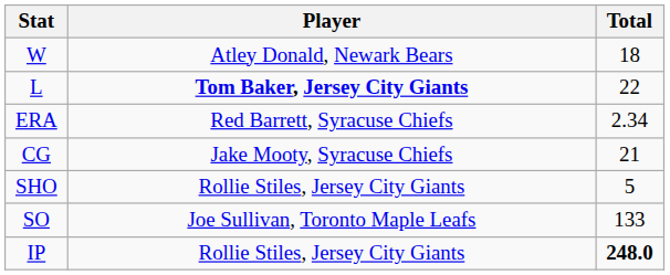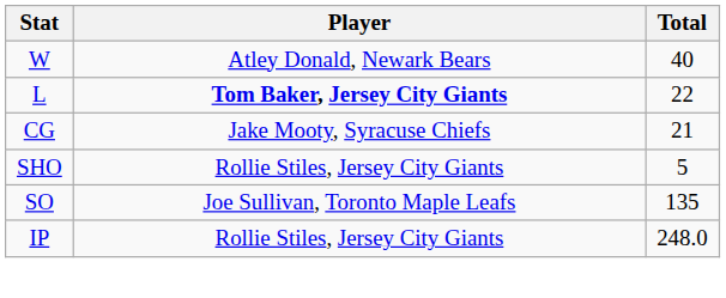 <table class="wikitable" width="40%" style="text-align:center;">
 <tr>
 <th width="5%">Stat</th>
 <th width="60%">Player</th>
 <th width="5%">Total</th>
 </tr>
 <tr>
 <td><a href='#'>W</a></td>
 <td><a href='#'>Atley Donald</a>, <a href='#'>Newark Bears</a></td>
-<td>18</td>
+<td>40</td>
 </tr>
 <tr>
 <td><a href='#'>L</a></td>
 <td><strong><a href='#'>Tom Baker</a>, <a href='#'>Jersey City Giants</a></strong></td>
 <td>22</td>
-</tr>
-<tr>
-<td><a href='#'>ERA</a></td>
-<td><a href='#'>Red Barrett</a>, <a href='#'>Syracuse Chiefs</a></td>
-<td>2.34</td>
 </tr>
 <tr>
 <td><a href='#'>CG</a></td>
 <td><a href='#'>Jake Mooty</a>, <a href='#'>Syracuse Chiefs</a></td>
 <td>21</td>
 </tr>
 <tr>
 <td><a href='#'>SHO</a></td>
 <td><a href='#'>Rollie Stiles</a>, <a href='#'>Jersey City Giants</a></td>
 <td>5</td>
 </tr>
 <tr>
 <td><a href='#'>SO</a></td>
 <td><a href='#'>Joe Sullivan</a>, <a href='#'>Toronto Maple Leafs</a></td>
-<td>133</td>
+<td>135</td>
 </tr>
 <tr>
 <td><a href='#'>IP</a></td>
 <td><a href='#'>Rollie Stiles</a>, <a href='#'>Jersey City Giants</a></td>
-<td><strong>248.0</strong></td>
+<td>248.0</td>
 </tr>
 </table>
